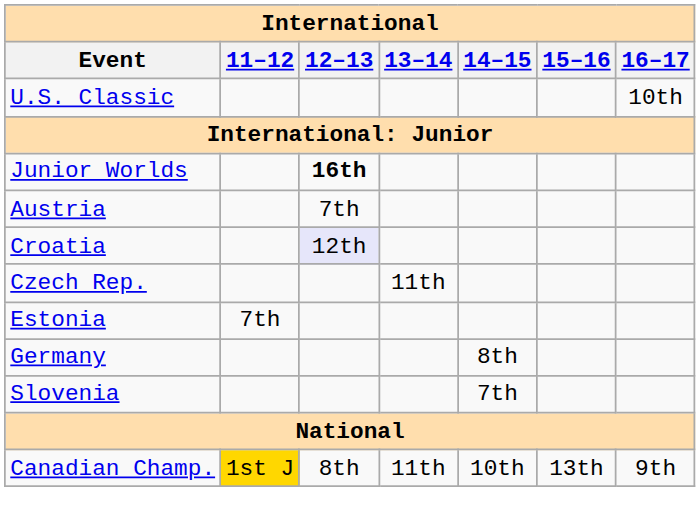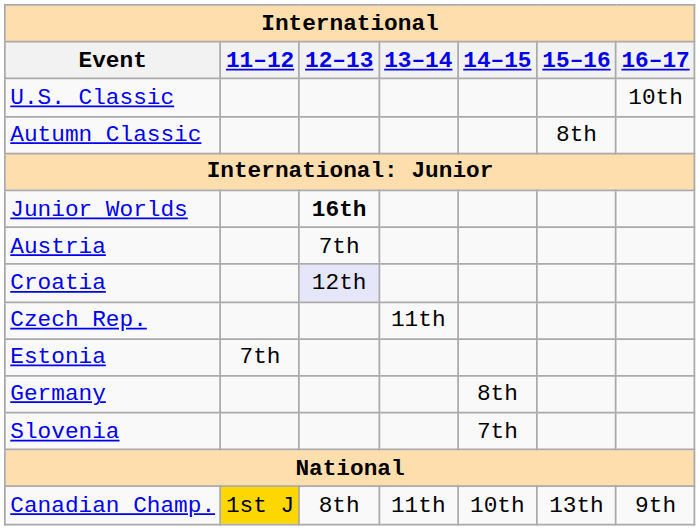 <table class="wikitable" style="text-align:center">
 <tr>
 <th colspan="7" style="background-color: #ffdead; " align="center">International</th>
 </tr>
 <tr>
 <th>Event</th>
 <th><a href='#'>11–12</a></th>
 <th><a href='#'>12–13</a></th>
 <th><a href='#'>13–14</a></th>
 <th><a href='#'>14–15</a></th>
 <th><a href='#'>15–16</a></th>
 <th><a href='#'>16–17</a></th>
 </tr>
 <tr>
 <td align=left> <a href='#'>U.S. Classic</a></td>
 <td></td>
 <td></td>
 <td></td>
 <td></td>
 <td></td>
 <td>10th</td>
+</tr>
+<tr>
+<td align=left><a href='#'>Autumn Classic</a></td>
+<td></td>
+<td></td>
+<td></td>
+<td></td>
+<td>8th</td>
+<td></td>
 </tr>
 <tr>
 <th colspan="7" style="background-color: #ffdead; " align="center">International: Junior</th>
 </tr>
 <tr>
 <td align=left><a href='#'>Junior Worlds</a></td>
 <td></td>
 <td><strong>16th</strong></td>
 <td></td>
 <td></td>
 <td></td>
 <td></td>
 </tr>
 <tr>
 <td align=left> <a href='#'>Austria</a></td>
 <td></td>
 <td>7th</td>
 <td></td>
 <td></td>
 <td></td>
 <td></td>
 </tr>
 <tr>
 <td align=left> <a href='#'>Croatia</a></td>
 <td></td>
 <td style="background: lavender;">12th</td>
 <td></td>
 <td></td>
 <td></td>
 <td></td>
 </tr>
 <tr>
 <td align=left> <a href='#'>Czech Rep.</a></td>
 <td></td>
 <td></td>
 <td>11th</td>
 <td></td>
 <td></td>
 <td></td>
 </tr>
 <tr>
 <td align=left> <a href='#'>Estonia</a></td>
 <td>7th</td>
 <td></td>
 <td></td>
 <td></td>
 <td></td>
 <td></td>
 </tr>
 <tr>
 <td align=left> <a href='#'>Germany</a></td>
 <td></td>
 <td></td>
 <td></td>
 <td>8th</td>
 <td></td>
 <td></td>
 </tr>
 <tr>
 <td align=left> <a href='#'>Slovenia</a></td>
 <td></td>
 <td></td>
 <td></td>
 <td>7th</td>
 <td></td>
 <td></td>
 </tr>
 <tr>
 <th colspan="7" style="background-color: #ffdead; " align="center">National</th>
 </tr>
 <tr>
 <td align=left><a href='#'>Canadian Champ.</a></td>
 <td bgcolor="gold">1st J</td>
 <td>8th</td>
 <td>11th</td>
 <td>10th</td>
 <td>13th</td>
 <td>9th</td>
 </tr>
 </table>
